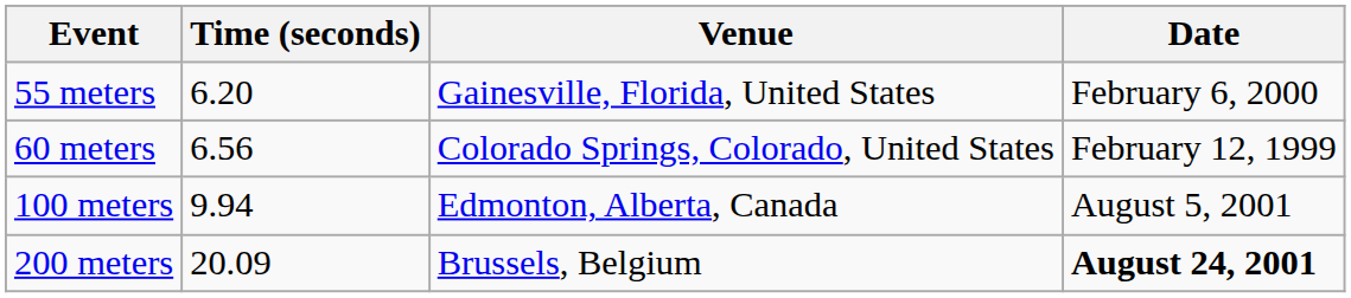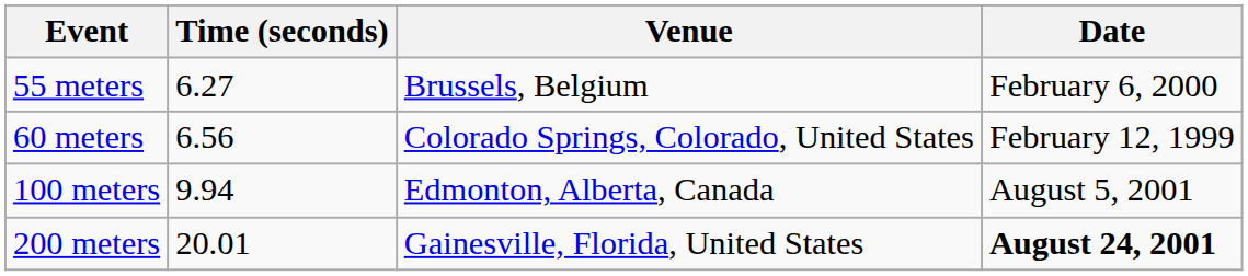 <table class=wikitable>
 <tr>
 <th>Event</th>
 <th>Time (seconds)</th>
 <th>Venue</th>
 <th>Date</th>
 </tr>
 <tr>
 <td><a href='#'>55 meters</a></td>
-<td>6.20</td>
-<td><a href='#'>Gainesville, Florida</a>, United States</td>
+<td>6.27</td>
+<td><a href='#'>Brussels</a>, Belgium</td>
 <td>February 6, 2000</td>
 </tr>
 <tr>
 <td><a href='#'>60 meters</a></td>
 <td>6.56</td>
 <td><a href='#'>Colorado Springs, Colorado</a>, United States</td>
 <td>February 12, 1999</td>
 </tr>
 <tr>
 <td><a href='#'>100 meters</a></td>
 <td>9.94</td>
 <td><a href='#'>Edmonton, Alberta</a>, Canada</td>
 <td>August 5, 2001</td>
 </tr>
 <tr>
 <td><a href='#'>200 meters</a></td>
-<td>20.09</td>
-<td><a href='#'>Brussels</a>, Belgium</td>
+<td>20.01</td>
+<td><a href='#'>Gainesville, Florida</a>, United States</td>
 <td><strong>August 24, 2001</strong></td>
 </tr>
 </table>
